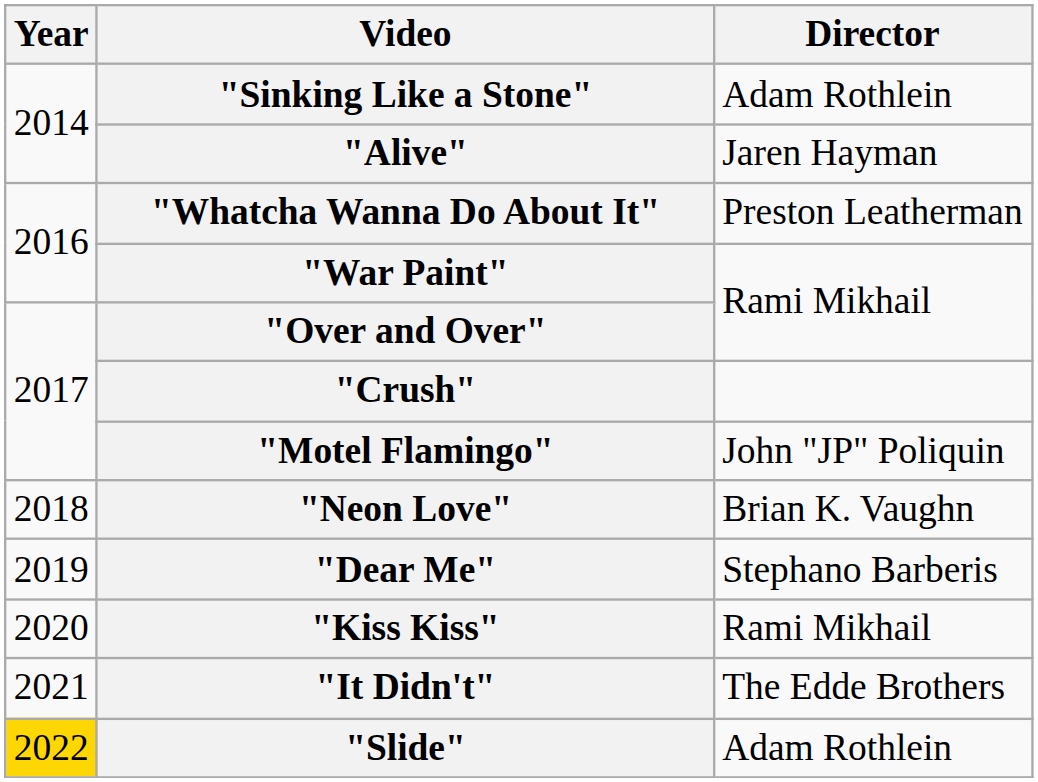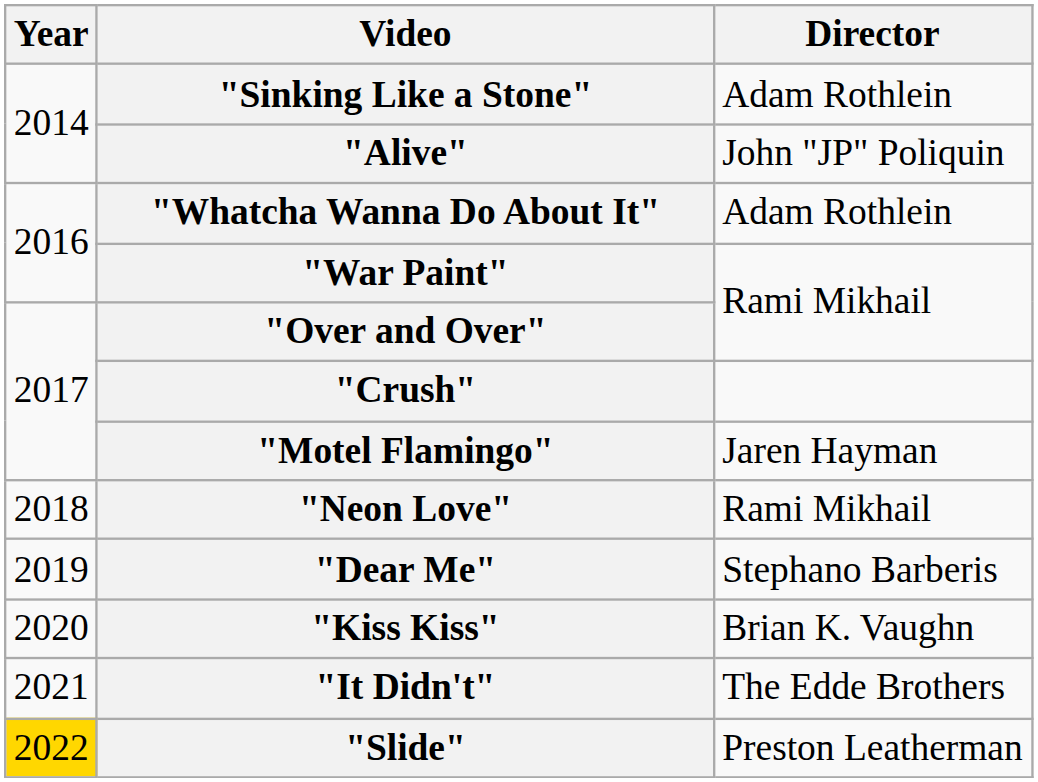 <table class="wikitable plainrowheaders">
 <tr>
 <th>Year</th>
 <th style="width:16em;">Video</th>
 <th>Director</th>
 </tr>
 <tr>
 <td rowspan="2">2014</td>
 <th scope="row">"Sinking Like a Stone"</th>
 <td>Adam Rothlein</td>
 </tr>
 <tr>
 <th scope="row">"Alive"</th>
-<td>Jaren Hayman</td>
+<td>John "JP" Poliquin</td>
 </tr>
 <tr>
 <td rowspan="2">2016</td>
 <th scope="row">"Whatcha Wanna Do About It"</th>
-<td>Preston Leatherman</td>
+<td>Adam Rothlein</td>
 </tr>
 <tr>
 <th scope="row">"War Paint" </th>
 <td rowspan="2">Rami Mikhail</td>
 </tr>
 <tr>
 <td rowspan="3">2017</td>
 <th scope="row">"Over and Over"</th>
 </tr>
 <tr>
 <th scope="row">"Crush"</th>
 <td></td>
 </tr>
 <tr>
 <th scope="row">"Motel Flamingo"</th>
-<td>John "JP" Poliquin</td>
+<td>Jaren Hayman</td>
 </tr>
 <tr>
 <td>2018</td>
 <th scope="row">"Neon Love"</th>
-<td>Brian K. Vaughn</td>
+<td>Rami Mikhail</td>
 </tr>
 <tr>
 <td>2019</td>
 <th scope="row">"Dear Me"</th>
 <td>Stephano Barberis</td>
 </tr>
 <tr>
 <td>2020</td>
 <th scope="row">"Kiss Kiss"</th>
-<td>Rami Mikhail</td>
+<td>Brian K. Vaughn</td>
 </tr>
 <tr>
 <td>2021</td>
 <th scope="row">"It Didn't"</th>
 <td>The Edde Brothers</td>
 </tr>
 <tr>
 <td style="background: gold;">2022</td>
 <th scope="row">"Slide"</th>
-<td>Adam Rothlein</td>
+<td>Preston Leatherman</td>
 </tr>
 </table>
